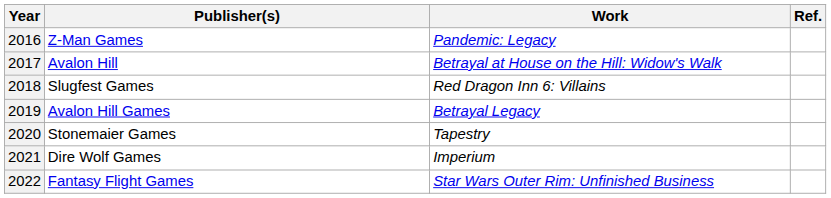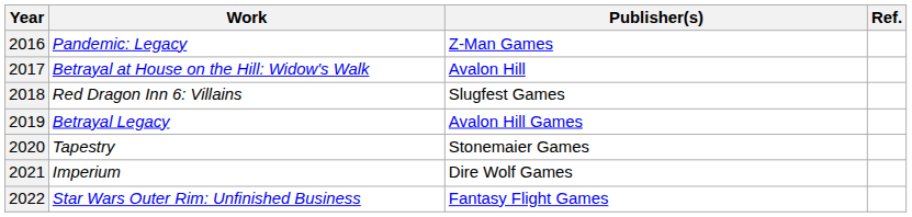 <table class="sortable wikitable" width="100%" cellpadding="5" style="margin: 1em auto 1em auto">
 <tr>
 <th width="4%" scope="col">Year</th>
+<th width="45%" scope="col">Work</th>
 <th width="48%" scope="col" class="unsortable">Publisher(s)</th>
-<th width="45%" scope="col">Work</th>
 <th width="3%" scope="col" class="unsortable">Ref.</th>
 </tr>
 <tr style="background:#FFFFFF;">
 <th scope="row" align="center" rowspan="1" style="font-weight:normal;">2016</th>
+<td><em><a href='#'>Pandemic: Legacy</a></em></td>
 <td><a href='#'>Z-Man Games</a></td>
-<td><em><a href='#'>Pandemic: Legacy</a></em></td>
 <td align="center"></td>
 </tr>
 <tr style="background:#FFFFFF;">
 <th scope="row" align="center" rowspan="1" style="font-weight:normal;">2017</th>
+<td><em><a href='#'>Betrayal at House on the Hill: Widow's Walk</a></em></td>
 <td><a href='#'>Avalon Hill</a></td>
-<td><em><a href='#'>Betrayal at House on the Hill: Widow's Walk</a></em></td>
 <td align="center"></td>
 </tr>
 <tr style="background:#FFFFFF;">
 <th scope="row" align="center" rowspan="1" style="font-weight:normal;">2018</th>
+<td><em>Red Dragon Inn 6: Villains</em></td>
 <td>Slugfest Games</td>
-<td><em>Red Dragon Inn 6: Villains</em></td>
 <td align="center"></td>
 </tr>
 <tr style="background:#FFFFFF;">
 <th scope="row" align="center" rowspan="1" style="font-weight:normal;">2019</th>
+<td><em><a href='#'>Betrayal Legacy</a></em></td>
 <td><a href='#'>Avalon Hill Games</a></td>
-<td><em><a href='#'>Betrayal Legacy</a></em></td>
 <td align="center"></td>
 </tr>
 <tr style="background:#FFFFFF;">
 <th scope="row" align="center" rowspan="1" style="font-weight:normal;">2020</th>
+<td><em>Tapestry</em></td>
 <td>Stonemaier Games</td>
-<td><em>Tapestry</em></td>
 <td align="center"></td>
 </tr>
 <tr style="background:#FFFFFF;">
 <th scope="row" align="center" rowspan="1" style="font-weight:normal;">2021</th>
+<td><em>Imperium</em></td>
 <td>Dire Wolf Games</td>
-<td><em>Imperium</em></td>
 <td align="center"></td>
 </tr>
 <tr style="background:#FFFFFF;">
 <th scope="row" align="center" rowspan="1" style="font-weight:normal;">2022</th>
+<td><em><a href='#'>Star Wars Outer Rim: Unfinished Business</a></em></td>
 <td><a href='#'>Fantasy Flight Games</a></td>
-<td><em><a href='#'>Star Wars Outer Rim: Unfinished Business</a></em></td>
 <td align="center"></td>
 </tr>
 </table>
